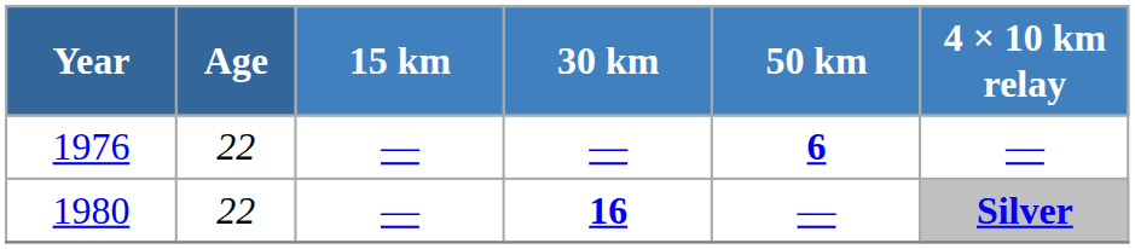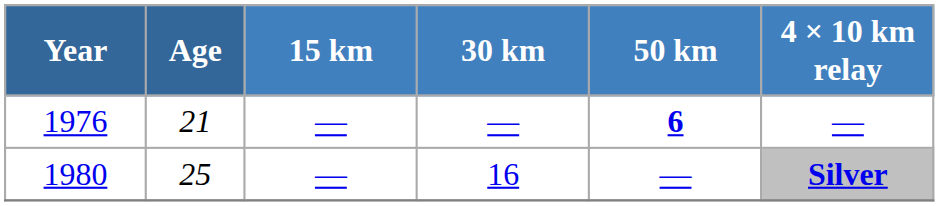 <table class="wikitable" style="font-size:95%; text-align:center; border:grey solid 1px; border-collapse:collapse; background:#ffffff;">
 <tr>
 <th style="background-color:#369; color:white; width:60px;"> Year </th>
 <th style="background-color:#369; color:white; width:40px;"> Age </th>
 <th style="background-color:#4180be; color:white; width:75px;"> 15 km </th>
 <th style="background-color:#4180be; color:white; width:75px;"> 30 km </th>
 <th style="background-color:#4180be; color:white; width:75px;"> 50 km </th>
 <th style="background-color:#4180be; color:white; width:75px;"> 4 × 10 km <br> relay </th>
 </tr>
 <tr>
 <td><a href='#'>1976</a></td>
-<td><em>22</em></td>
+<td><em>21</em></td>
 <td><a href='#'>—</a></td>
 <td><a href='#'>—</a></td>
 <td><strong><a href='#'>6</a></strong></td>
 <td><a href='#'>—</a></td>
 </tr>
 <tr>
 <td><a href='#'>1980</a></td>
-<td><em>22</em></td>
+<td><em>25</em></td>
 <td><a href='#'>—</a></td>
-<td><strong><a href='#'>16</a></strong></td>
+<td><a href='#'>16</a></td>
 <td><a href='#'>—</a></td>
 <td style="background:silver;"><a href='#'><strong>Silver</strong></a></td>
 </tr>
 <tr>
 </tr>
 </table>
